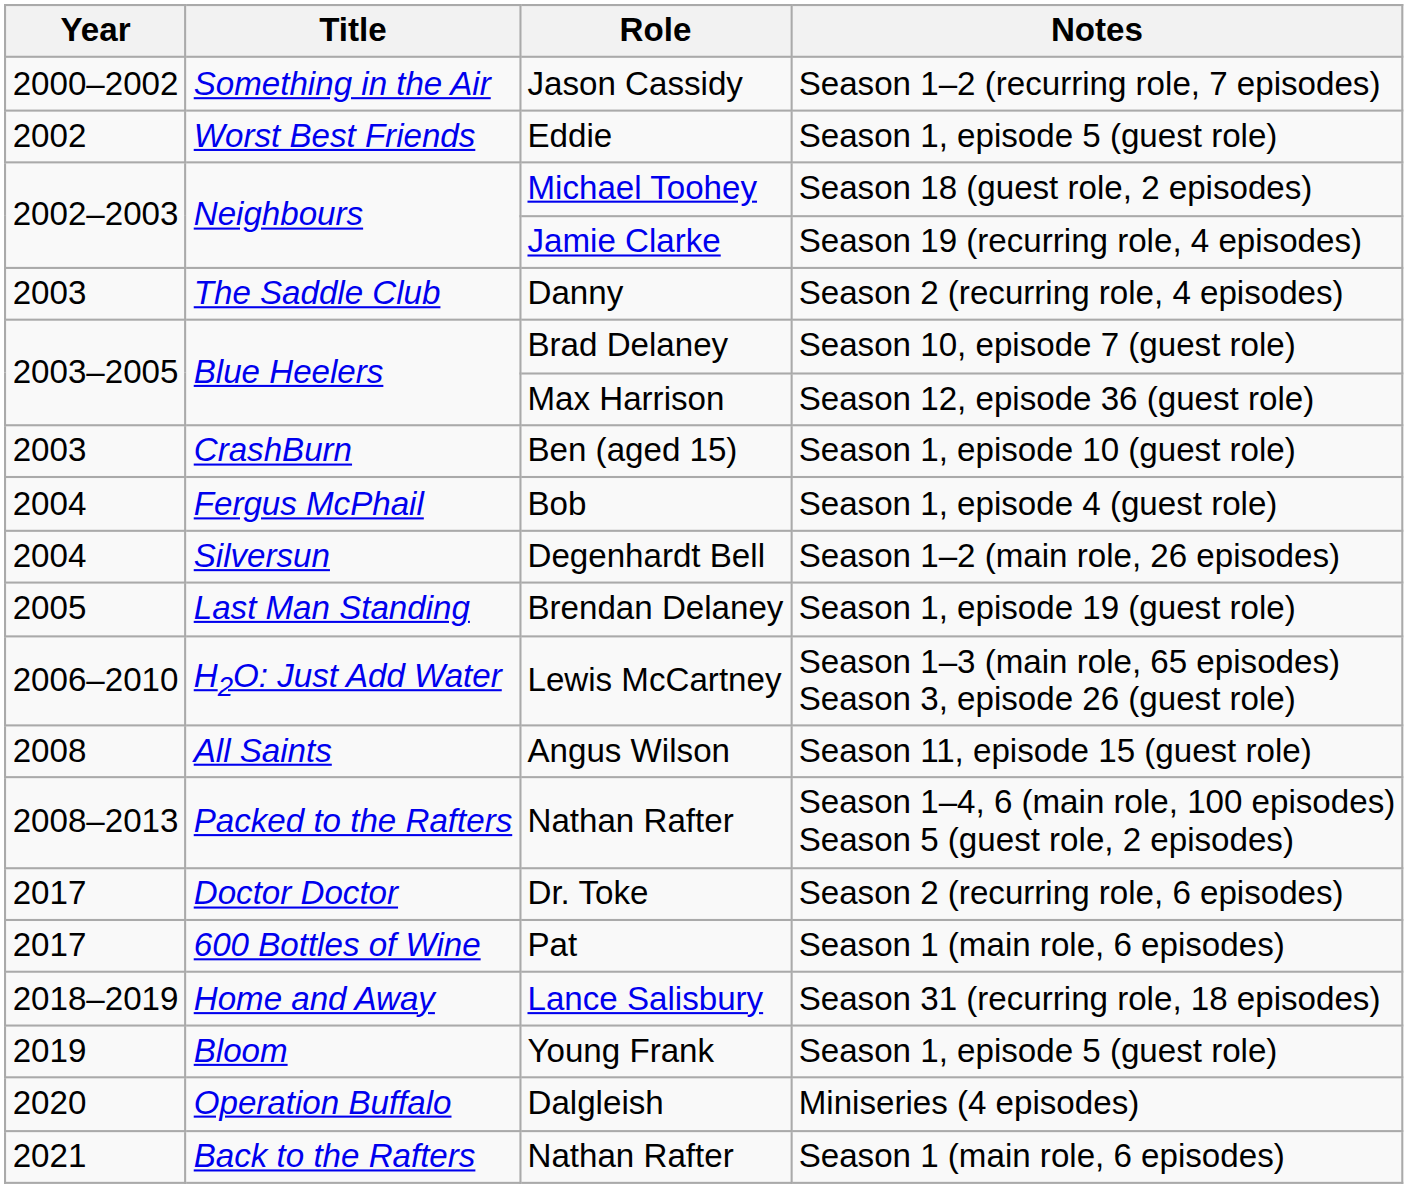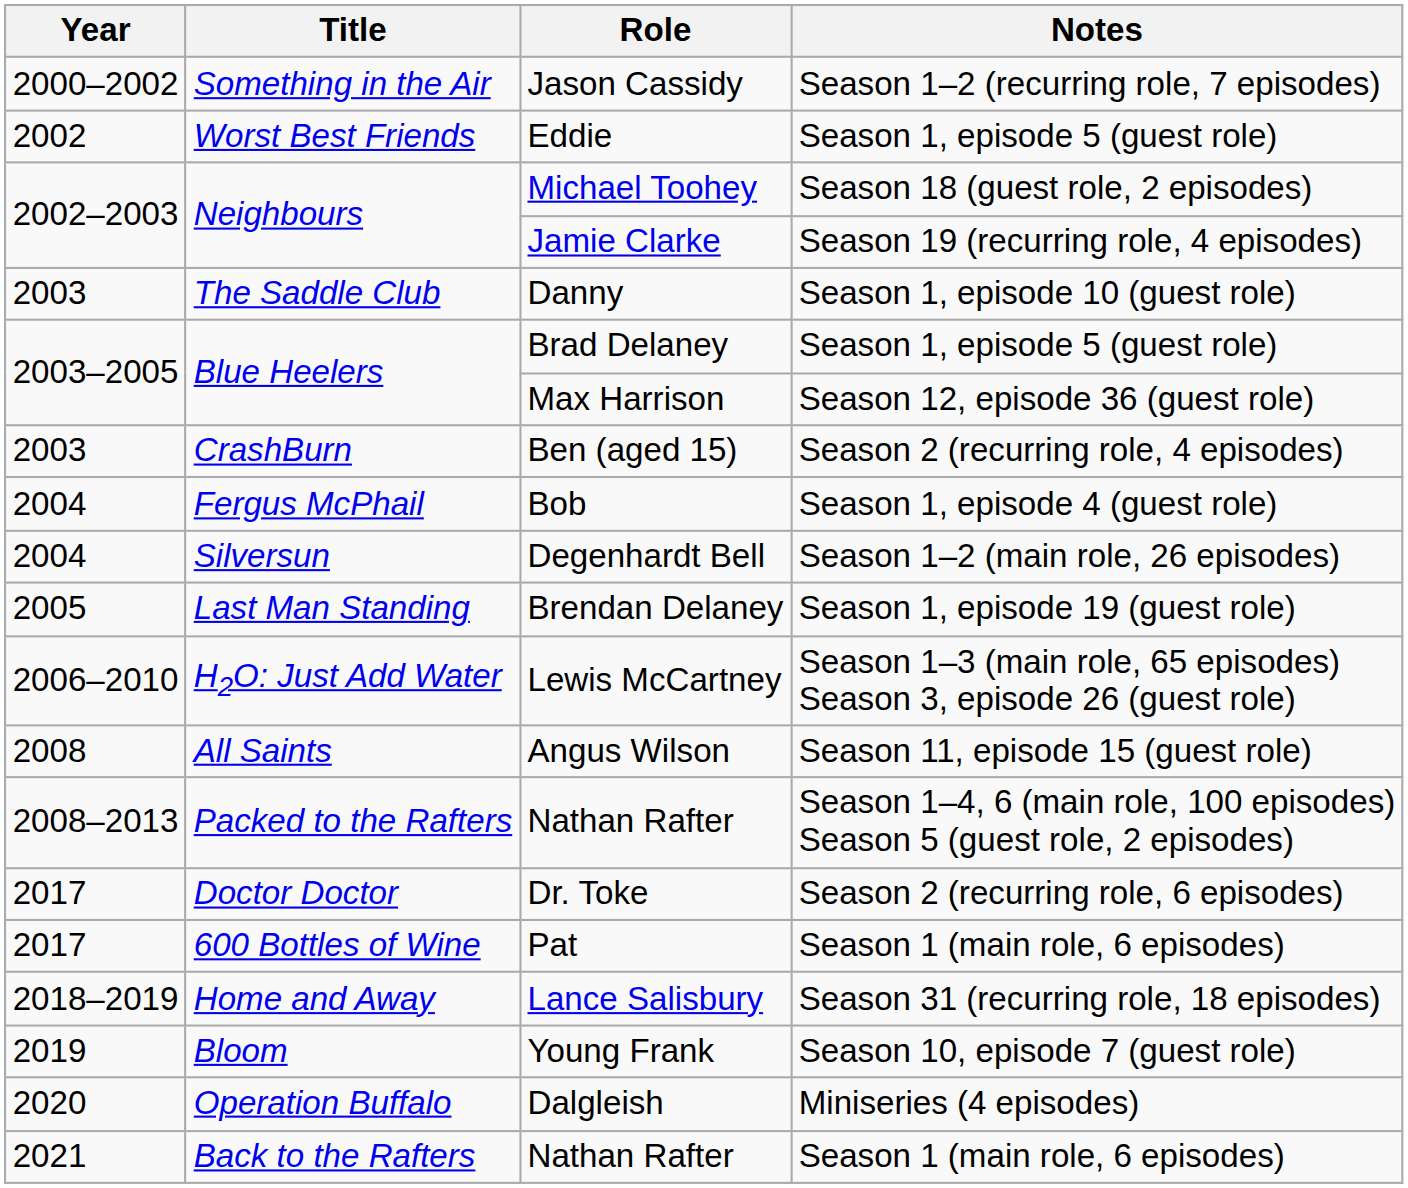 <table class="wikitable sortable">
 <tr>
 <th>Year</th>
 <th>Title</th>
 <th>Role</th>
 <th class="unsortable">Notes</th>
 </tr>
 <tr>
 <td>2000–2002</td>
 <td><em><a href='#'>Something in the Air</a></em></td>
 <td>Jason Cassidy</td>
 <td>Season 1–2 (recurring role, 7 episodes)</td>
 </tr>
 <tr>
 <td>2002</td>
 <td><em><a href='#'>Worst Best Friends</a></em></td>
 <td>Eddie</td>
 <td>Season 1, episode 5 (guest role)</td>
 </tr>
 <tr>
 <td rowspan="2">2002–2003</td>
 <td rowspan="2"><em><a href='#'>Neighbours</a></em></td>
 <td><a href='#'>Michael Toohey</a></td>
 <td>Season 18 (guest role, 2 episodes)</td>
 </tr>
 <tr>
 <td><a href='#'>Jamie Clarke</a></td>
 <td>Season 19 (recurring role, 4 episodes)</td>
 </tr>
 <tr>
 <td>2003</td>
 <td><em><a href='#'>The Saddle Club</a></em></td>
 <td>Danny</td>
-<td>Season 2 (recurring role, 4 episodes)</td>
+<td>Season 1, episode 10 (guest role)</td>
 </tr>
 <tr>
 <td rowspan="2">2003–2005</td>
 <td rowspan="2"><em><a href='#'>Blue Heelers</a></em></td>
 <td>Brad Delaney</td>
-<td>Season 10, episode 7 (guest role)</td>
+<td>Season 1, episode 5 (guest role)</td>
 </tr>
 <tr>
 <td>Max Harrison</td>
 <td>Season 12, episode 36 (guest role)</td>
 </tr>
 <tr>
 <td>2003</td>
 <td><em><a href='#'>CrashBurn</a></em></td>
 <td>Ben (aged 15)</td>
-<td>Season 1, episode 10 (guest role)</td>
+<td>Season 2 (recurring role, 4 episodes)</td>
 </tr>
 <tr>
 <td>2004</td>
 <td><em><a href='#'>Fergus McPhail</a></em></td>
 <td>Bob</td>
 <td>Season 1, episode 4 (guest role)</td>
 </tr>
 <tr>
 <td>2004</td>
 <td><em><a href='#'>Silversun</a></em></td>
 <td>Degenhardt Bell</td>
 <td>Season 1–2 (main role, 26 episodes)</td>
 </tr>
 <tr>
 <td>2005</td>
 <td><em><a href='#'>Last Man Standing</a></em></td>
 <td>Brendan Delaney</td>
 <td>Season 1, episode 19 (guest role)</td>
 </tr>
 <tr>
 <td>2006–2010</td>
 <td><em><a href='#'>H<sub>2</sub>O: Just Add Water</a></em></td>
 <td>Lewis McCartney</td>
 <td>Season 1–3 (main role, 65 episodes)<br>Season 3, episode 26 (guest role)</td>
 </tr>
 <tr>
 <td>2008</td>
 <td><em><a href='#'>All Saints</a></em></td>
 <td>Angus Wilson</td>
 <td>Season 11, episode 15 (guest role)</td>
 </tr>
 <tr>
 <td>2008–2013</td>
 <td><em><a href='#'>Packed to the Rafters</a></em></td>
 <td>Nathan Rafter</td>
 <td>Season 1–4, 6 (main role, 100 episodes)<br>Season 5 (guest role, 2 episodes)</td>
 </tr>
 <tr>
 <td>2017</td>
 <td><em><a href='#'>Doctor Doctor</a></em></td>
 <td>Dr. Toke</td>
 <td>Season 2 (recurring role, 6 episodes)</td>
 </tr>
 <tr>
 <td>2017</td>
 <td><em><a href='#'>600 Bottles of Wine</a></em></td>
 <td>Pat</td>
 <td>Season 1 (main role, 6 episodes)</td>
 </tr>
 <tr>
 <td>2018–2019</td>
 <td><em><a href='#'>Home and Away</a></em></td>
 <td><a href='#'>Lance Salisbury</a></td>
 <td>Season 31 (recurring role, 18 episodes)</td>
 </tr>
 <tr>
 <td>2019</td>
 <td><em><a href='#'>Bloom</a></em></td>
 <td>Young Frank</td>
-<td>Season 1, episode 5 (guest role)</td>
+<td>Season 10, episode 7 (guest role)</td>
 </tr>
 <tr>
 <td>2020</td>
 <td><em><a href='#'>Operation Buffalo</a></em></td>
 <td>Dalgleish</td>
 <td>Miniseries (4 episodes)</td>
 </tr>
 <tr>
 <td>2021</td>
 <td><em><a href='#'>Back to the Rafters</a></em></td>
 <td>Nathan Rafter</td>
 <td>Season 1 (main role, 6 episodes)</td>
 </tr>
 </table>
